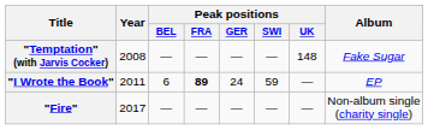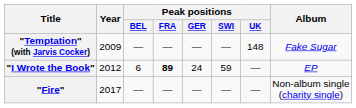 <table class="wikitable plainrowheaders" style="text-align:center;">
 <tr>
 <th scope="col" rowspan="2">Title</th>
 <th scope="col" rowspan="2">Year</th>
 <th scope="col" colspan="5">Peak positions</th>
 <th scope="col" rowspan="2">Album</th>
 </tr>
 <tr>
 <th scope="col" style="width:3em;font-size:85%;"><a href='#'>BEL</a><br></th>
 <th scope="col" style="width:3em;font-size:85%;"><a href='#'>FRA</a><br></th>
 <th scope="col" style="width:3em;font-size:85%;"><a href='#'>GER</a><br></th>
 <th scope="col" style="width:3em;font-size:85%;"><a href='#'>SWI</a><br></th>
 <th scope="col" style="width:3em;font-size:85%;"><a href='#'>UK</a><br></th>
 </tr>
 <tr>
 <th scope="row">"<a href='#'>Temptation</a>"<br><small>(with <a href='#'>Jarvis Cocker</a>)</small></th>
-<td>2008</td>
+<td>2009</td>
 <td>—</td>
 <td>—</td>
 <td>—</td>
 <td>—</td>
 <td>148<br></td>
 <td><em><a href='#'>Fake Sugar</a></em></td>
 </tr>
 <tr>
 <th scope="row">"<a href='#'>I Wrote the Book</a>"</th>
-<td>2011</td>
+<td>2012</td>
 <td>6</td>
 <td><strong>89</strong></td>
 <td>24</td>
 <td>59</td>
 <td>—</td>
 <td><em><a href='#'>EP</a></em></td>
 </tr>
 <tr>
 <th scope="row">"<a href='#'>Fire</a>"</th>
 <td>2017</td>
 <td>—</td>
 <td>—</td>
 <td>—</td>
 <td>—</td>
 <td>—</td>
 <td>Non-album single<br>(<a href='#'>charity single</a>)</td>
 </tr>
 </table>
